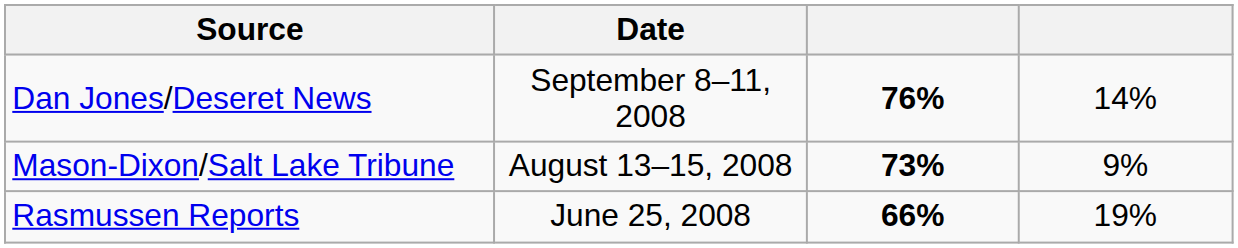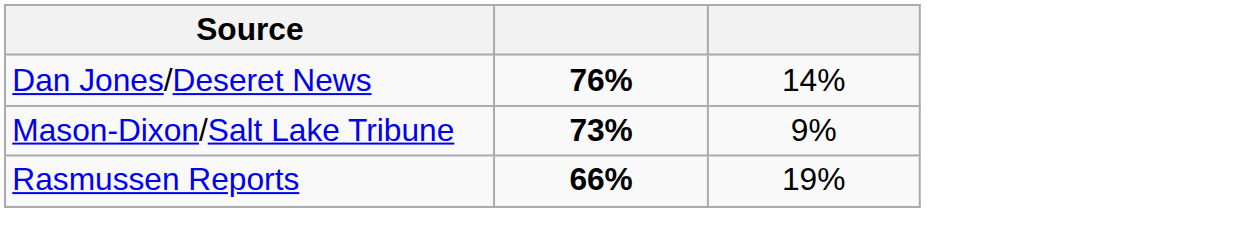 <table class="wikitable" style="text-align:center">
 <tr bgcolor=lightgrey>
 <th width=240px>Source</th>
-<th width=150px>Date</th>
 <th width=100px></th>
 <th width=100px></th>
 </tr>
 <tr>
 <td align=left><a href='#'>Dan Jones</a>/<a href='#'>Deseret News</a></td>
-<td>September 8–11, 2008</td>
 <td><strong>76%</strong></td>
 <td>14%</td>
 </tr>
 <tr>
 <td align=left><a href='#'>Mason-Dixon</a>/<a href='#'>Salt Lake Tribune</a></td>
-<td>August 13–15, 2008</td>
 <td><strong>73%</strong></td>
 <td>9%</td>
 </tr>
 <tr>
 <td align=left><a href='#'>Rasmussen Reports</a></td>
-<td>June 25, 2008</td>
 <td><strong>66%</strong></td>
 <td>19%</td>
 </tr>
 </table>
